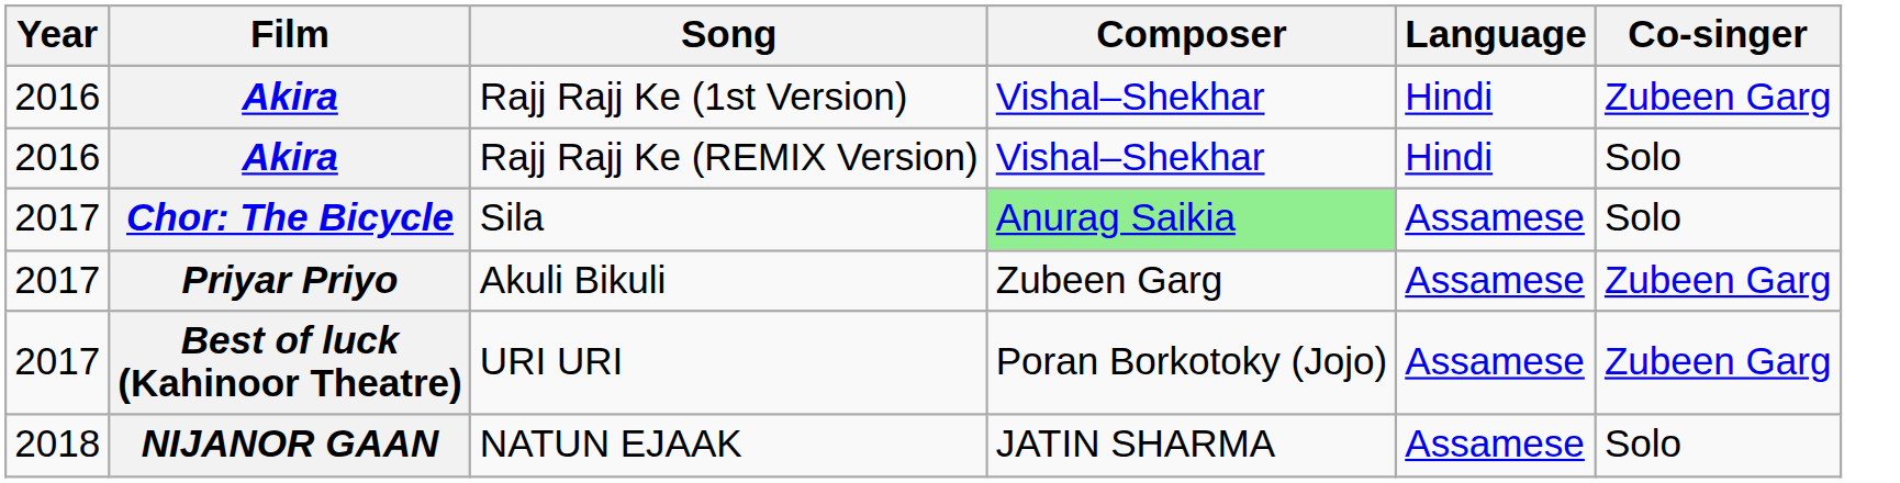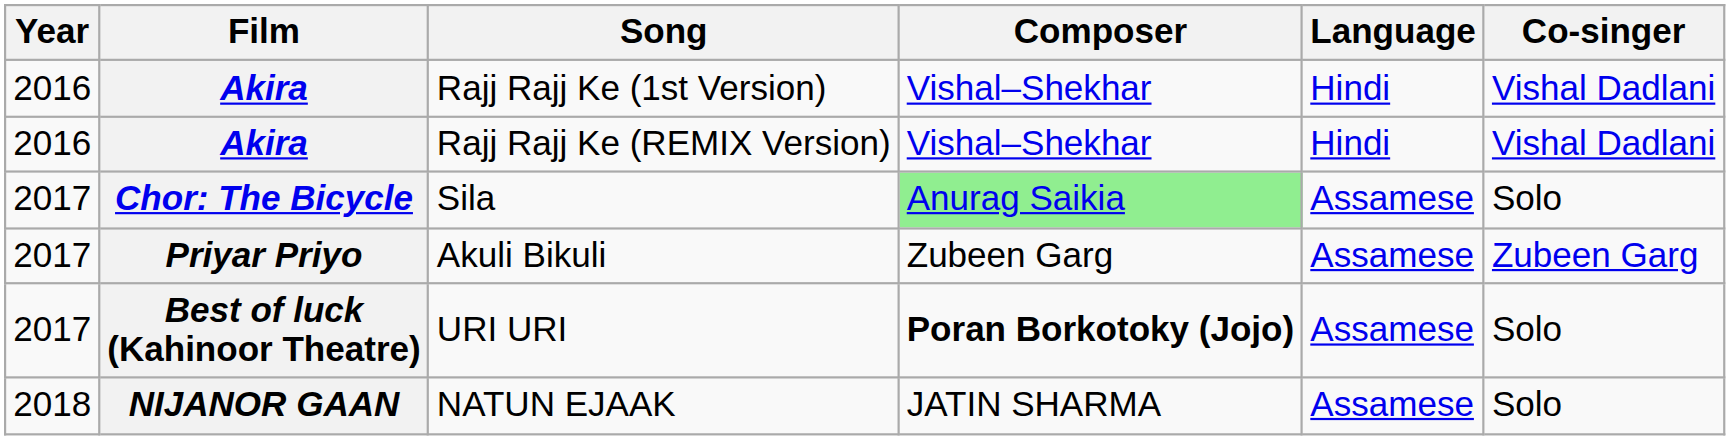 <table class="wikitable">
 <tr>
 <th>Year</th>
 <th>Film</th>
 <th>Song</th>
 <th>Composer</th>
 <th>Language</th>
 <th>Co-singer</th>
 </tr>
 <tr>
 <td>2016</td>
 <th scope="row"><em><a href='#'>Akira</a></em></th>
 <td>Rajj Rajj Ke (1st Version)</td>
 <td><a href='#'>Vishal–Shekhar</a></td>
 <td><a href='#'>Hindi</a></td>
-<td><a href='#'>Zubeen Garg</a></td>
+<td><a href='#'>Vishal Dadlani</a></td>
 </tr>
 <tr>
 <td>2016</td>
 <th scope="row"><em><a href='#'>Akira</a></em></th>
 <td>Rajj Rajj Ke (REMIX Version)</td>
 <td><a href='#'>Vishal–Shekhar</a></td>
 <td><a href='#'>Hindi</a></td>
-<td>Solo</td>
+<td><a href='#'>Vishal Dadlani</a></td>
 </tr>
 <tr>
 <td>2017</td>
 <th scope="row"><em><a href='#'>Chor: The Bicycle</a></em></th>
 <td>Sila</td>
 <td style="background: lightgreen;"><a href='#'>Anurag Saikia</a></td>
 <td><a href='#'>Assamese</a></td>
 <td>Solo</td>
 </tr>
 <tr>
 <td>2017</td>
 <th scope="row"><em>Priyar Priyo</em></th>
 <td>Akuli Bikuli</td>
 <td>Zubeen Garg</td>
 <td><a href='#'>Assamese</a></td>
 <td><a href='#'>Zubeen Garg</a></td>
 </tr>
 <tr>
 <td>2017</td>
 <th scope="row"><em>Best of luck</em><br>(Kahinoor Theatre)</th>
 <td>URI URI</td>
-<td>Poran Borkotoky (Jojo)</td>
+<td><strong>Poran Borkotoky (Jojo)</strong></td>
 <td><a href='#'>Assamese</a></td>
-<td><a href='#'>Zubeen Garg</a></td>
+<td>Solo</td>
 </tr>
 <tr>
 <td>2018</td>
 <th scope="row"><em>NIJANOR GAAN</em></th>
 <td>NATUN EJAAK</td>
 <td>JATIN SHARMA</td>
 <td><a href='#'>Assamese</a></td>
 <td>Solo</td>
 </tr>
 </table>
